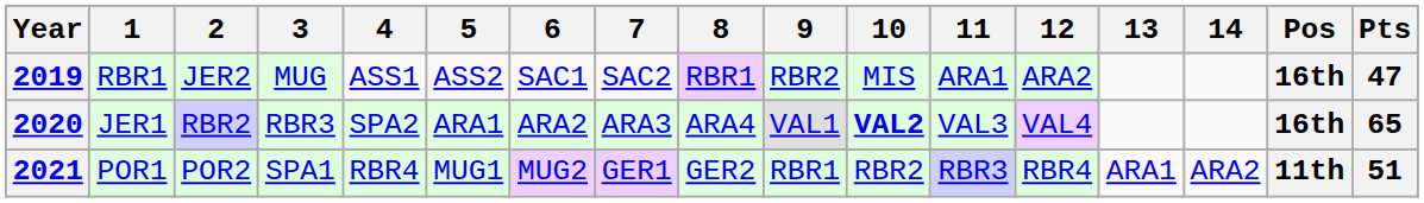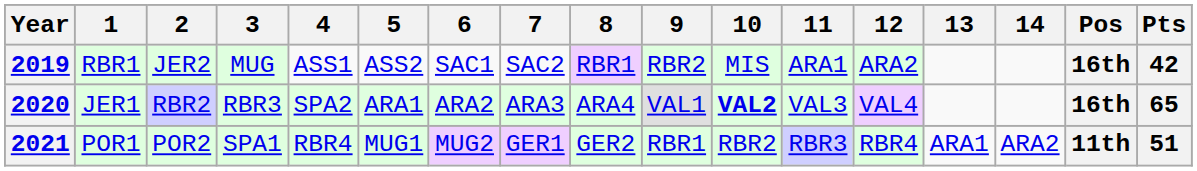 <table class="wikitable" style="text-align:center;">
 <tr>
 <th>Year</th>
 <th>1</th>
 <th>2</th>
 <th>3</th>
 <th>4</th>
 <th>5</th>
 <th>6</th>
 <th>7</th>
 <th>8</th>
 <th>9</th>
 <th>10</th>
 <th>11</th>
 <th>12</th>
 <th>13</th>
 <th>14</th>
 <th>Pos</th>
 <th>Pts</th>
 </tr>
 <tr>
 <th><a href='#'>2019</a></th>
 <td style="background:#dfffdf;"><a href='#'>RBR1</a><br></td>
 <td style="background:#dfffdf;"><a href='#'>JER2</a><br></td>
 <td style="background:#dfffdf;"><a href='#'>MUG</a><br></td>
 <td><a href='#'>ASS1</a></td>
 <td><a href='#'>ASS2</a></td>
 <td><a href='#'>SAC1</a></td>
 <td><a href='#'>SAC2</a></td>
 <td style="background:#efcfff;"><a href='#'>RBR1</a><br></td>
 <td style="background:#dfffdf;"><a href='#'>RBR2</a><br></td>
 <td style="background:#dfffdf;"><a href='#'>MIS</a><br></td>
 <td style="background:#dfffdf;"><a href='#'>ARA1</a><br></td>
 <td style="background:#dfffdf;"><a href='#'>ARA2</a><br></td>
 <td></td>
 <td></td>
 <th>16th</th>
-<th>47</th>
+<th>42</th>
 </tr>
 <tr>
 <th><a href='#'>2020</a></th>
 <td style="background:#dfffdf;"><a href='#'>JER1</a><br></td>
 <td style="background:#cfcfff;"><a href='#'>RBR2</a><br></td>
 <td style="background:#dfffdf;"><a href='#'>RBR3</a><br></td>
 <td style="background:#dfffdf;"><a href='#'>SPA2</a><br></td>
 <td style="background:#dfffdf;"><a href='#'>ARA1</a><br></td>
 <td style="background:#dfffdf;"><a href='#'>ARA2</a><br></td>
 <td style="background:#dfffdf;"><a href='#'>ARA3</a><br></td>
 <td style="background:#dfffdf;"><a href='#'>ARA4</a><br></td>
 <td style="background:#dfdfdf;"><a href='#'>VAL1</a><br></td>
 <td style="background:#dfffdf;"><strong><a href='#'>VAL2</a><br></strong></td>
 <td style="background:#dfffdf;"><a href='#'>VAL3</a><br></td>
 <td style="background:#efcfff;"><a href='#'>VAL4</a><br></td>
 <td></td>
 <td></td>
 <th>16th</th>
 <th>65</th>
 </tr>
 <tr>
 <th><a href='#'>2021</a></th>
 <td style="background:#dfffdf;"><a href='#'>POR1</a><br></td>
 <td style="background:#dfffdf;"><a href='#'>POR2</a><br></td>
 <td style="background:#dfffdf;"><a href='#'>SPA1</a><br></td>
 <td style="background:#dfffdf;"><a href='#'>RBR4</a><br></td>
 <td style="background:#dfffdf;"><a href='#'>MUG1</a><br></td>
 <td style="background:#efcfff;"><a href='#'>MUG2</a><br></td>
 <td style="background:#efcfff;"><a href='#'>GER1</a><br></td>
 <td style="background:#dfffdf;"><a href='#'>GER2</a><br></td>
 <td style="background:#dfffdf;"><a href='#'>RBR1</a><br></td>
 <td style="background:#dfffdf;"><a href='#'>RBR2</a><br></td>
 <td style="background:#cfcfff;"><a href='#'>RBR3</a><br></td>
 <td style="background:#dfffdf;"><a href='#'>RBR4</a><br></td>
 <td><a href='#'>ARA1</a></td>
 <td><a href='#'>ARA2</a></td>
 <th>11th</th>
 <th>51</th>
 </tr>
 </table>
